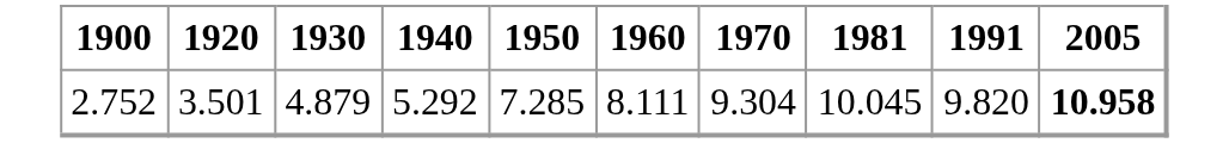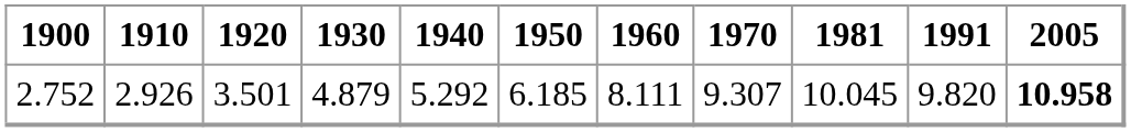 <table align="center" rules="all" cellspacing="0" cellpadding="4" style="border: 1px solid #999; border-right: 2px solid #999; border-bottom:2px solid #999">
 <tr>
 <th>1900</th>
+<th>1910</th>
 <th>1920</th>
 <th>1930</th>
 <th>1940</th>
 <th>1950</th>
 <th>1960</th>
 <th>1970</th>
 <th>1981</th>
 <th>1991</th>
 <th>2005</th>
 </tr>
 <tr>
 <td align=center>2.752</td>
+<td align=center>2.926</td>
 <td align=center>3.501</td>
 <td align=center>4.879</td>
 <td align=center>5.292</td>
-<td align=center>7.285</td>
+<td align=center>6.185</td>
 <td align=center>8.111</td>
-<td align=center>9.304</td>
+<td align=center>9.307</td>
 <td align=center>10.045</td>
 <td align=center>9.820</td>
 <td align=center><strong>10.958</strong></td>
 </tr>
 </table>
